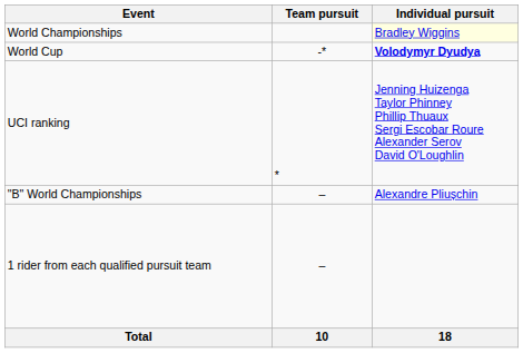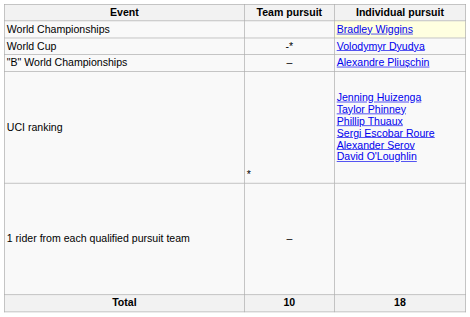 <table class="wikitable" width=700 style="text-align:center">
 <tr>
 <th>Event</th>
 <th>Team pursuit</th>
 <th>Individual pursuit</th>
 </tr>
 <tr>
 <td align="left">World Championships</td>
 <td align="left"></td>
 <td align="left" style="background: lightyellow;"> <a href='#'>Bradley Wiggins</a></td>
 </tr>
 <tr>
 <td align="left">World Cup</td>
 <td>-*</td>
-<td align="left"><strong> <a href='#'>Volodymyr Dyudya</a></strong></td>
+<td align="left"> <a href='#'>Volodymyr Dyudya</a></td>
+</tr>
+<tr>
+<td align="left">"B" World Championships</td>
+<td>–</td>
+<td align="left"> <a href='#'>Alexandre Pliușchin</a></td>
 </tr>
 <tr>
 <td align="left">UCI ranking</td>
 <td align="left"><br><br><br><br><br><br><br><br>*</td>
 <td align="left"> <a href='#'>Jenning Huizenga</a><br> <a href='#'>Taylor Phinney</a><br> <a href='#'>Phillip Thuaux</a><br> <a href='#'>Sergi Escobar Roure</a><br> <a href='#'>Alexander Serov</a><br> <a href='#'>David O'Loughlin</a></td>
-</tr>
-<tr>
-<td align="left">"B" World Championships</td>
-<td>–</td>
-<td align="left"> <a href='#'>Alexandre Pliușchin</a></td>
 </tr>
 <tr>
 <td align="left">1 rider from each qualified pursuit team</td>
 <td>–</td>
 <td align="left"><br><s></s><br><br><br><br><br><br><br> <br></td>
 </tr>
 <tr>
 <th>Total</th>
 <th>10</th>
 <th>18</th>
 </tr>
 </table>
